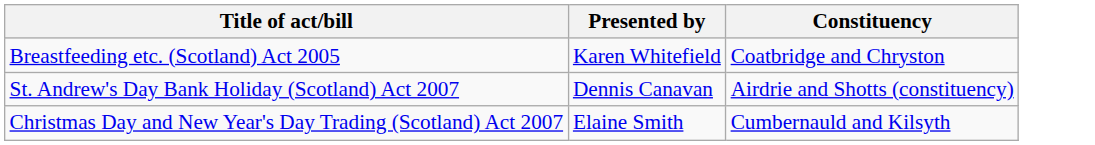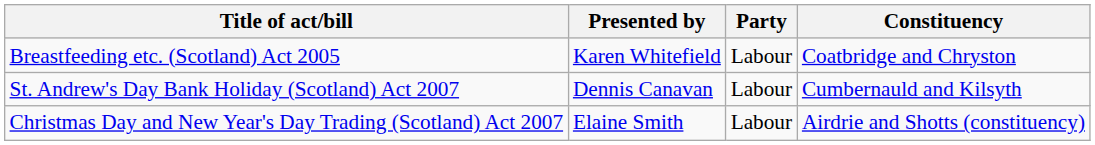 <table class="wikitable">
 <tr>
 <th>Title of act/bill</th>
 <th>Presented by</th>
+<th>Party</th>
 <th>Constituency</th>
 </tr>
 <tr>
 <td><a href='#'>Breastfeeding etc. (Scotland) Act 2005</a></td>
 <td><a href='#'>Karen Whitefield</a></td>
+<td>Labour</td>
 <td><a href='#'>Coatbridge and Chryston</a></td>
 </tr>
 <tr>
 <td><a href='#'>St. Andrew's Day Bank Holiday (Scotland) Act 2007</a></td>
 <td><a href='#'>Dennis Canavan</a></td>
-<td><a href='#'>Airdrie and Shotts (constituency)</a></td>
+<td>Labour</td>
+<td><a href='#'>Cumbernauld and Kilsyth</a></td>
 </tr>
 <tr>
 <td><a href='#'>Christmas Day and New Year's Day Trading (Scotland) Act 2007</a></td>
 <td><a href='#'>Elaine Smith</a></td>
-<td><a href='#'>Cumbernauld and Kilsyth</a></td>
+<td>Labour</td>
+<td><a href='#'>Airdrie and Shotts (constituency)</a></td>
 </tr>
 </table>
